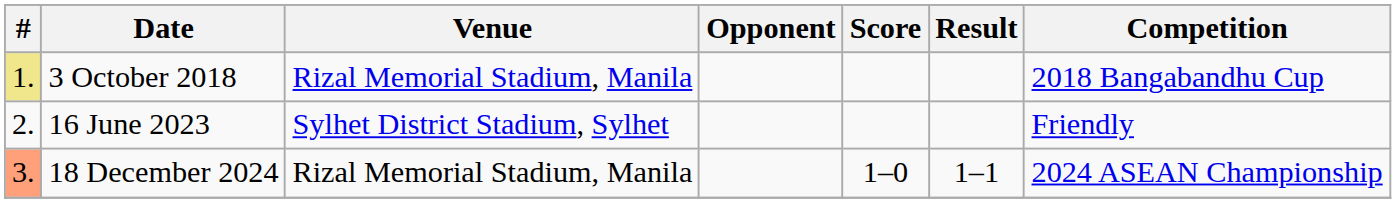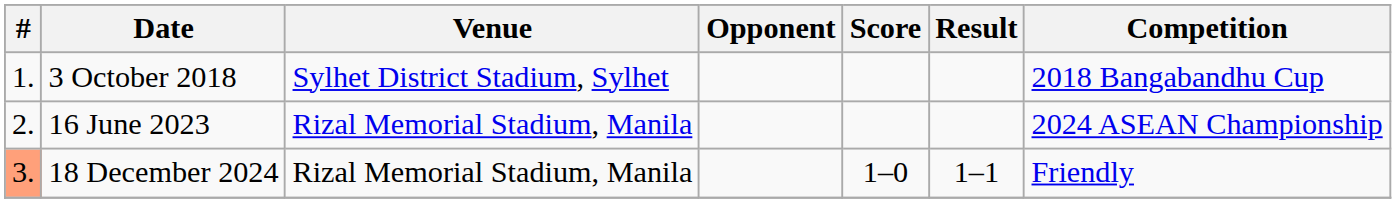 <table class="wikitable">
 <tr>
 <th>#</th>
 <th>Date</th>
 <th>Venue</th>
 <th>Opponent</th>
 <th>Score</th>
 <th>Result</th>
 <th>Competition</th>
 </tr>
 <tr>
-<td style="background: khaki;">1.</td>
+<td>1.</td>
 <td>3 October 2018</td>
-<td><a href='#'>Rizal Memorial Stadium</a>, <a href='#'>Manila</a></td>
+<td><a href='#'>Sylhet District Stadium</a>, <a href='#'>Sylhet</a></td>
 <td></td>
 <td></td>
 <td></td>
 <td><a href='#'>2018 Bangabandhu Cup</a></td>
 </tr>
 <tr>
 <td>2.</td>
 <td>16 June 2023</td>
-<td><a href='#'>Sylhet District Stadium</a>, <a href='#'>Sylhet</a></td>
+<td><a href='#'>Rizal Memorial Stadium</a>, <a href='#'>Manila</a></td>
 <td></td>
 <td></td>
 <td></td>
-<td><a href='#'>Friendly</a></td>
+<td><a href='#'>2024 ASEAN Championship</a></td>
 </tr>
 <tr>
 <td style="background: lightsalmon;">3.</td>
 <td>18 December 2024</td>
 <td>Rizal Memorial Stadium, Manila</td>
 <td></td>
 <td align="center">1–0</td>
 <td align="center">1–1</td>
-<td><a href='#'>2024 ASEAN Championship</a></td>
+<td><a href='#'>Friendly</a></td>
 </tr>
 <tr>
 </tr>
 </table>
